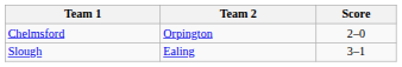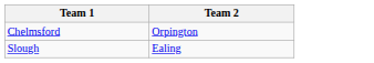 <table class="wikitable" style="font-size: 100%">
 <tr>
 <th width=200>Team 1</th>
 <th width=200>Team 2</th>
-<th width=100>Score</th>
 </tr>
 <tr>
 <td><a href='#'>Chelmsford</a></td>
 <td><a href='#'>Orpington</a></td>
-<td align=center>2–0</td>
 </tr>
 <tr>
 <td><a href='#'>Slough</a></td>
 <td><a href='#'>Ealing</a></td>
-<td align=center>3–1</td>
 </tr>
 </table>
